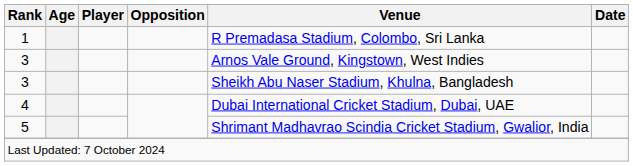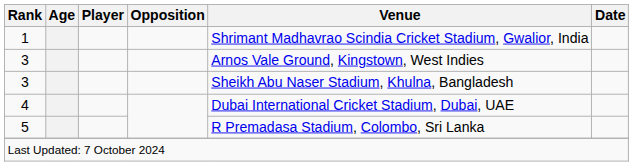 <table class="wikitable plainrowheaders sortable">
 <tr>
 <th scope=col>Rank</th>
 <th scope=col>Age</th>
 <th scope=col>Player</th>
 <th scope=col>Opposition</th>
 <th scope=col>Venue</th>
 <th scope=col>Date</th>
 </tr>
 <tr>
 <td align=center>1</td>
 <th scope=row style=text-align:center;></th>
 <td></td>
 <td></td>
-<td><a href='#'>R Premadasa Stadium</a>, <a href='#'>Colombo</a>, Sri Lanka</td>
+<td><a href='#'>Shrimant Madhavrao Scindia Cricket Stadium</a>, <a href='#'>Gwalior</a>, India</td>
 <td></td>
 </tr>
 <tr>
 <td align=center>3</td>
 <th scope=row style=text-align:center;></th>
 <td></td>
 <td></td>
 <td><a href='#'>Arnos Vale Ground</a>, <a href='#'>Kingstown</a>, West Indies</td>
 <td></td>
 </tr>
 <tr>
 <td align=center>3</td>
 <th scope=row style=text-align:center;></th>
 <td></td>
 <td></td>
 <td><a href='#'>Sheikh Abu Naser Stadium</a>, <a href='#'>Khulna</a>, Bangladesh</td>
 <td></td>
 </tr>
 <tr>
 <td align=center>4</td>
 <th scope=row style=text-align:center;></th>
 <td></td>
 <td rowspan=2></td>
 <td><a href='#'>Dubai International Cricket Stadium</a>, <a href='#'>Dubai</a>, UAE</td>
 <td></td>
 </tr>
 <tr>
 <td align=center>5</td>
 <th scope=row style=text-align:center;></th>
 <td></td>
-<td><a href='#'>Shrimant Madhavrao Scindia Cricket Stadium</a>, <a href='#'>Gwalior</a>, India</td>
+<td><a href='#'>R Premadasa Stadium</a>, <a href='#'>Colombo</a>, Sri Lanka</td>
 <td></td>
 </tr>
 <tr>
 </tr>
 <tr class=sortbottom>
 <td colspan=7><small>Last Updated: 7 October 2024</small></td>
 </tr>
 </table>
